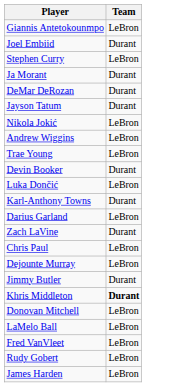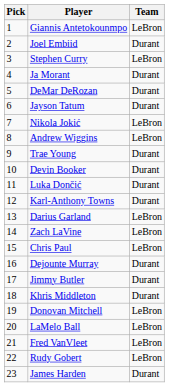 <table class="wikitable sortable">
 <tr>
+<th>Pick</th>
 <th>Player</th>
 <th>Team</th>
 </tr>
 <tr>
+<td>1</td>
 <td><a href='#'>Giannis Antetokounmpo</a></td>
 <td>LeBron</td>
 </tr>
 <tr>
+<td>2</td>
 <td><a href='#'>Joel Embiid</a></td>
 <td>Durant</td>
 </tr>
 <tr>
+<td>3</td>
 <td><a href='#'>Stephen Curry</a></td>
 <td>LeBron</td>
 </tr>
 <tr>
+<td>4</td>
 <td><a href='#'>Ja Morant</a></td>
 <td>Durant</td>
 </tr>
 <tr>
+<td>5</td>
 <td><a href='#'>DeMar DeRozan</a></td>
 <td>Durant</td>
 </tr>
 <tr>
+<td>6</td>
 <td><a href='#'>Jayson Tatum</a></td>
 <td>Durant</td>
 </tr>
 <tr>
+<td>7</td>
 <td><a href='#'>Nikola Jokić</a></td>
 <td>LeBron</td>
 </tr>
 <tr>
+<td>8</td>
 <td><a href='#'>Andrew Wiggins</a></td>
 <td>LeBron</td>
 </tr>
 <tr>
+<td>9</td>
 <td><a href='#'>Trae Young</a></td>
-<td>LeBron</td>
+<td>Durant</td>
 </tr>
 <tr>
+<td>10</td>
 <td><a href='#'>Devin Booker</a></td>
 <td>Durant</td>
 </tr>
 <tr>
+<td>11</td>
 <td><a href='#'>Luka Dončić</a></td>
-<td>LeBron</td>
+<td>Durant</td>
 </tr>
 <tr>
+<td>12</td>
 <td><a href='#'>Karl-Anthony Towns</a></td>
 <td>Durant</td>
 </tr>
 <tr>
+<td>13</td>
 <td><a href='#'>Darius Garland</a></td>
 <td>LeBron</td>
 </tr>
 <tr>
+<td>14</td>
 <td><a href='#'>Zach LaVine</a></td>
-<td>Durant</td>
+<td>LeBron</td>
 </tr>
 <tr>
+<td>15</td>
 <td><a href='#'>Chris Paul</a></td>
 <td>LeBron</td>
 </tr>
 <tr>
+<td>16</td>
 <td><a href='#'>Dejounte Murray</a></td>
-<td>LeBron</td>
+<td>Durant</td>
 </tr>
 <tr>
+<td>17</td>
 <td><a href='#'>Jimmy Butler</a></td>
 <td>Durant</td>
 </tr>
 <tr>
+<td>18</td>
 <td><a href='#'>Khris Middleton</a></td>
-<td><strong>Durant</strong></td>
+<td>Durant</td>
 </tr>
 <tr>
+<td>19</td>
 <td><a href='#'>Donovan Mitchell</a></td>
 <td>LeBron</td>
 </tr>
 <tr>
+<td>20</td>
 <td><a href='#'>LaMelo Ball</a></td>
 <td>LeBron</td>
 </tr>
 <tr>
+<td>21</td>
 <td><a href='#'>Fred VanVleet</a></td>
 <td>LeBron</td>
 </tr>
 <tr>
+<td>22</td>
 <td><a href='#'>Rudy Gobert</a></td>
 <td>LeBron</td>
 </tr>
 <tr>
+<td>23</td>
 <td><a href='#'>James Harden</a></td>
-<td>LeBron</td>
+<td>Durant</td>
 </tr>
 </table>
